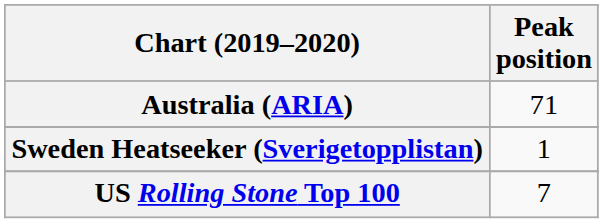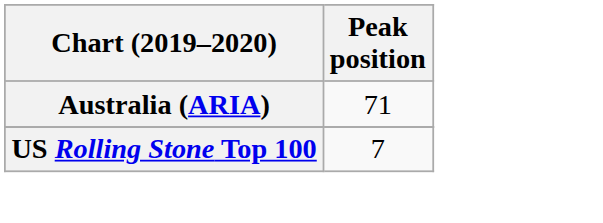 <table class="wikitable sortable plainrowheaders" style="text-align:center">
 <tr>
 <th scope="col">Chart (2019–2020)</th>
 <th scope="col">Peak<br>position</th>
 </tr>
 <tr>
 <th scope="row">Australia (<a href='#'>ARIA</a>)</th>
 <td>71</td>
 </tr>
 <tr>
 </tr>
 <tr>
 </tr>
 <tr>
 </tr>
 <tr>
 </tr>
 <tr>
 </tr>
 <tr>
-<th scope="row">Sweden Heatseeker (<a href='#'>Sverigetopplistan</a>)</th>
-<td>1</td>
-</tr>
-<tr>
 </tr>
 <tr>
 </tr>
 <tr>
 </tr>
 <tr>
 </tr>
 <tr>
 <th scope="row">US <a href='#'><em>Rolling Stone</em> Top 100</a></th>
 <td>7</td>
 </tr>
 </table>
